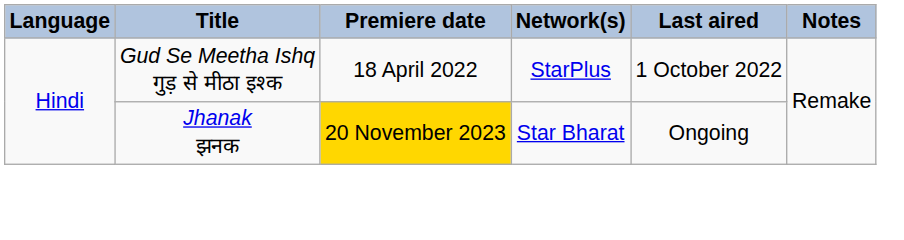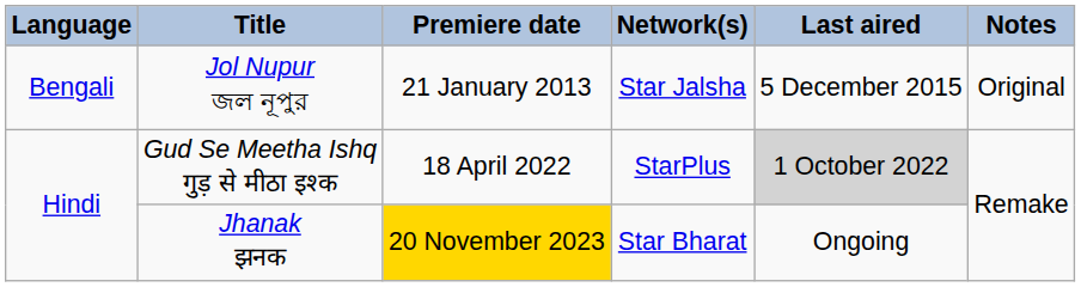 <table class="wikitable" style="text-align:center;">
 <tr>
 <th style="background:LightSteelBlue;">Language</th>
 <th style="background:LightSteelBlue;">Title</th>
 <th style="background:LightSteelBlue;">Premiere date</th>
 <th style="background:LightSteelBlue;">Network(s)</th>
 <th style="background:LightSteelBlue;">Last aired</th>
 <th style="background:LightSteelBlue;">Notes</th>
 </tr>
 <tr>
+<td><a href='#'>Bengali</a></td>
+<td><em><a href='#'>Jol Nupur</a></em> <br> জল নূপুর</td>
+<td>21 January 2013</td>
+<td><a href='#'>Star Jalsha</a></td>
+<td>5 December 2015</td>
+<td>Original</td>
+</tr>
+<tr>
 <td rowspan="2"><a href='#'>Hindi</a></td>
 <td><em>Gud Se Meetha Ishq</em> <br> गुड़ से मीठा इश्क</td>
 <td>18 April 2022</td>
 <td><a href='#'>StarPlus</a></td>
-<td>1 October 2022</td>
+<td style="background: lightgrey;">1 October 2022</td>
 <td rowspan="2">Remake</td>
 </tr>
 <tr>
 <td><em><a href='#'>Jhanak</a></em> <br> झनक</td>
 <td style="background: gold;">20 November 2023</td>
 <td><a href='#'>Star Bharat</a></td>
 <td>Ongoing</td>
 </tr>
 </table>
